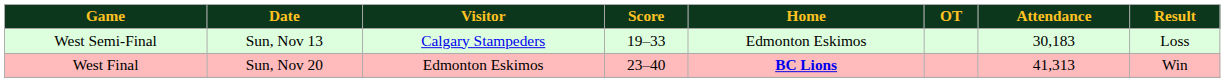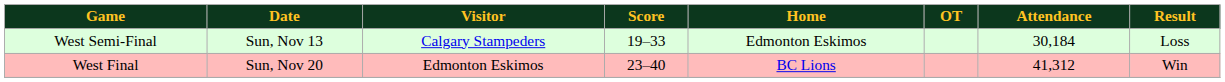 <table class="wikitable" width="80%">
 <tr align="center" style="background:#0C371D;color:#ffc322;">
 <td><strong>Game</strong></td>
 <td><strong>Date</strong></td>
 <td><strong>Visitor</strong></td>
 <td><strong>Score</strong></td>
 <td><strong>Home</strong></td>
 <td><strong>OT</strong></td>
 <td><strong>Attendance</strong></td>
 <td><strong>Result</strong></td>
 </tr>
 <tr align="center" bgcolor="#ddffdd">
 <td>West Semi-Final</td>
 <td>Sun, Nov 13</td>
 <td><a href='#'>Calgary Stampeders</a></td>
 <td>19–33</td>
 <td>Edmonton Eskimos</td>
 <td></td>
-<td>30,183</td>
+<td>30,184</td>
 <td>Loss</td>
 </tr>
 <tr align="center" bgcolor="#ffbbbb">
 <td>West Final</td>
 <td>Sun, Nov 20</td>
 <td>Edmonton Eskimos</td>
 <td>23–40</td>
-<td><strong><a href='#'>BC Lions</a></strong></td>
+<td><a href='#'>BC Lions</a></td>
 <td></td>
-<td>41,313</td>
+<td>41,312</td>
 <td>Win</td>
 </tr>
 <tr>
 </tr>
 </table>
